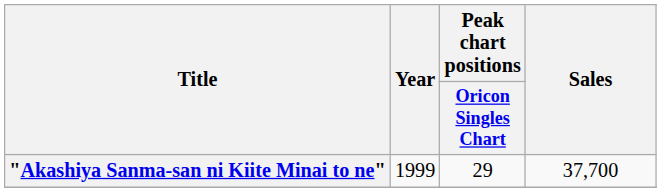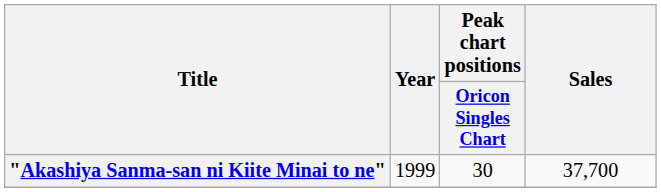 <table class="wikitable plainrowheaders" style="text-align:center;">
 <tr>
 <th scope="col" rowspan="2">Title</th>
 <th scope="col" rowspan="2" style="width:1em;">Year</th>
 <th scope="col" colspan="1">Peak chart positions</th>
 <th scope="col" rowspan="2" style="width:6em;">Sales</th>
 </tr>
 <tr>
 <th scope="col" style="width:2.5em;font-size:90%;"><a href='#'>Oricon Singles Chart</a><br></th>
 </tr>
 <tr>
 <th scope="row">"<a href='#'>Akashiya Sanma-san ni Kiite Minai to ne</a>"<br></th>
 <td>1999</td>
-<td>29</td>
+<td>30</td>
 <td>37,700</td>
 </tr>
 <tr>
 </tr>
 </table>
